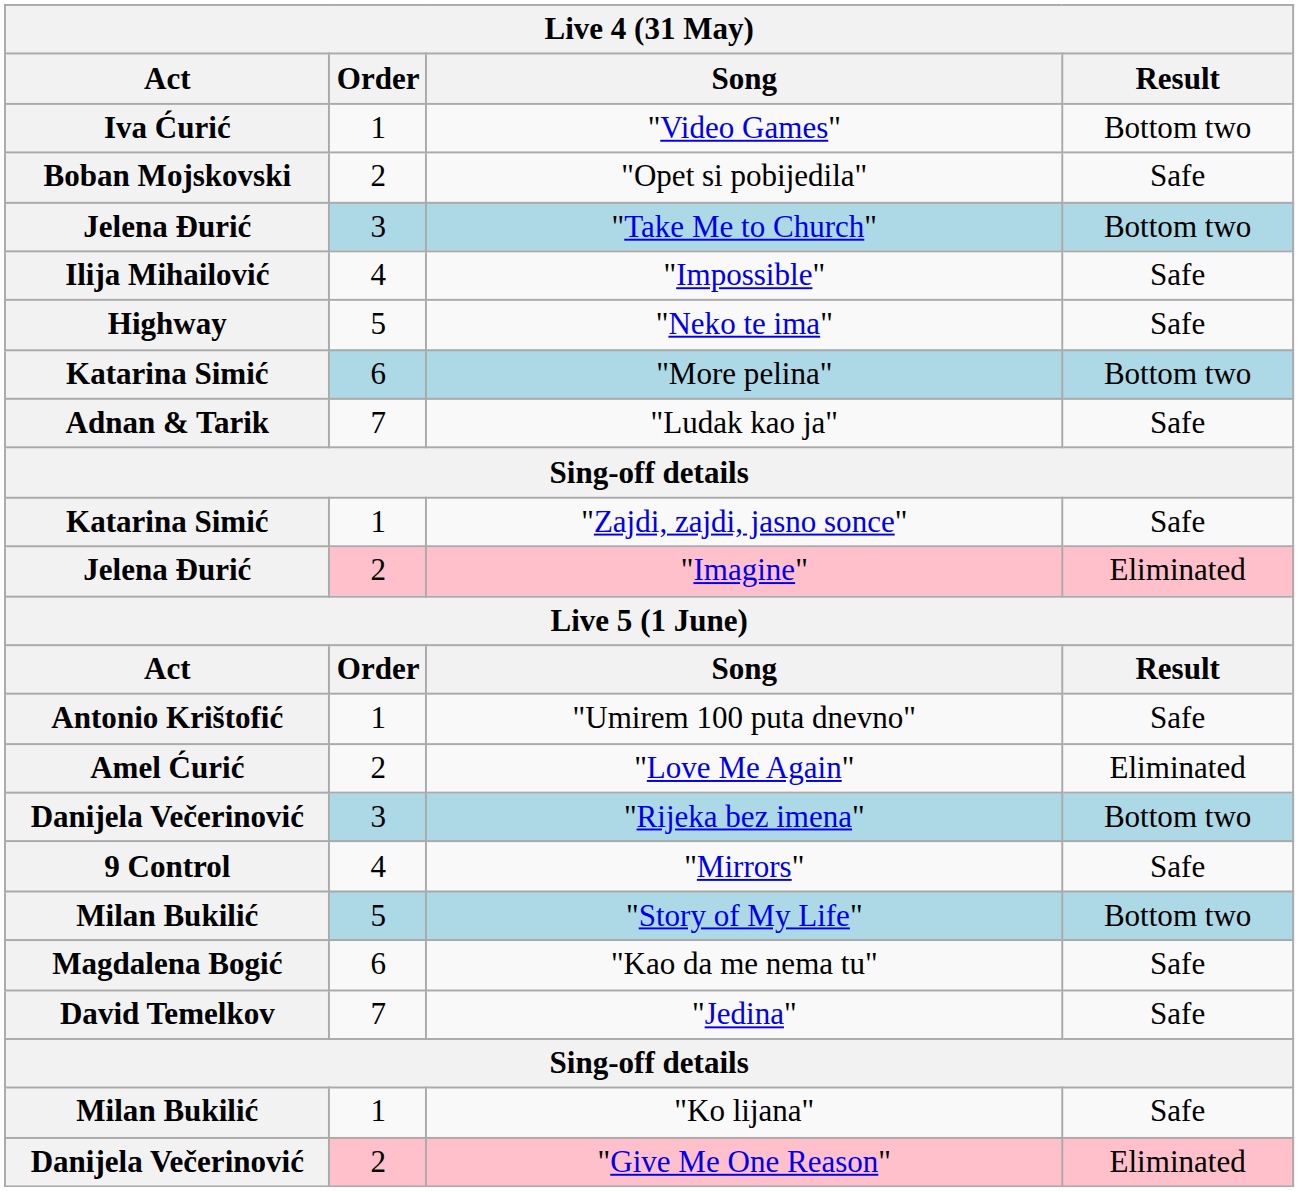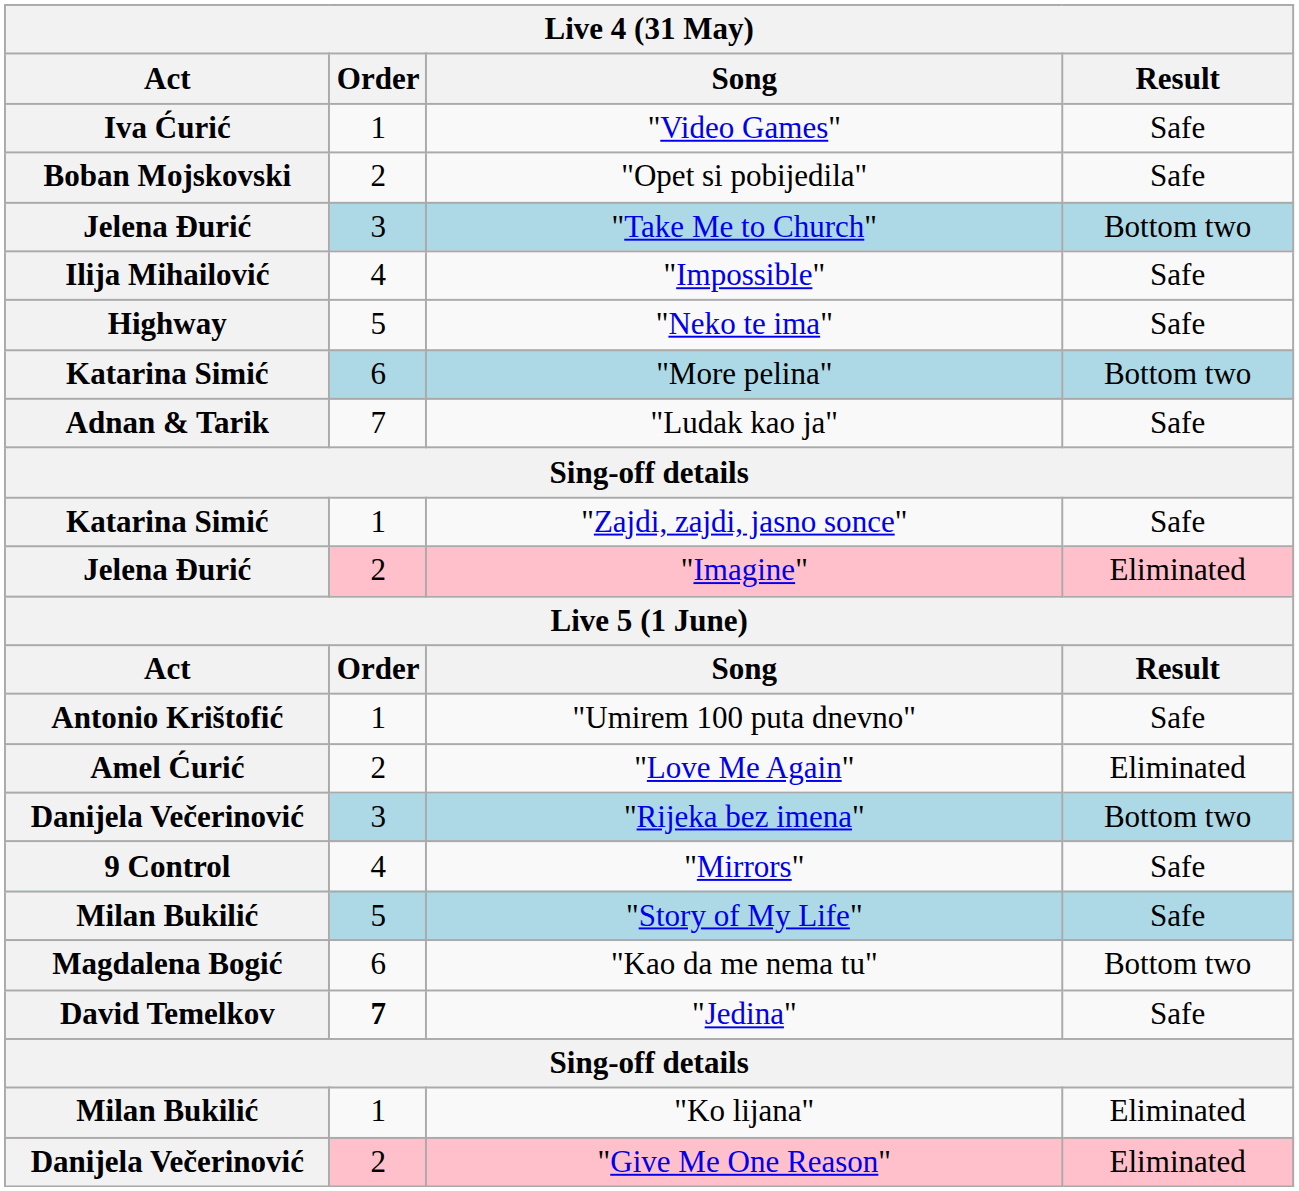 <table class="wikitable plainrowheaders" style="text-align:center;">
 <tr>
 <th colspan="4">Live 4 (31 May)</th>
 </tr>
 <tr>
 <th scope="col" style="width:10em;">Act</th>
 <th scope="col">Order</th>
 <th scope="col" style="width:20em;">Song</th>
 <th scope="col" style="width:7em;">Result</th>
 </tr>
 <tr>
 <th scope="row">Iva Ćurić</th>
 <td>1</td>
 <td>"<a href='#'>Video Games</a>"</td>
-<td>Bottom two</td>
+<td>Safe</td>
 </tr>
 <tr>
 <th scope="row">Boban Mojskovski</th>
 <td>2</td>
 <td>"Opet si pobijedila"</td>
 <td>Safe</td>
 </tr>
 <tr style="background:lightblue;">
 <th scope="row">Jelena Đurić</th>
 <td>3</td>
 <td>"<a href='#'>Take Me to Church</a>"</td>
 <td>Bottom two</td>
 </tr>
 <tr>
 <th scope="row">Ilija Mihailović</th>
 <td>4</td>
 <td>"<a href='#'>Impossible</a>"</td>
 <td>Safe</td>
 </tr>
 <tr>
 <th scope="row">Highway</th>
 <td>5</td>
 <td>"<a href='#'>Neko te ima</a>"</td>
 <td>Safe</td>
 </tr>
 <tr style="background:lightblue;">
 <th scope="row">Katarina Simić</th>
 <td>6</td>
 <td>"More pelina"</td>
 <td>Bottom two</td>
 </tr>
 <tr>
 <th scope="row">Adnan & Tarik</th>
 <td>7</td>
 <td>"Ludak kao ja"</td>
 <td>Safe</td>
 </tr>
 <tr>
 <th colspan="4">Sing-off details</th>
 </tr>
 <tr>
 <th scope="row">Katarina Simić</th>
 <td>1</td>
 <td>"<a href='#'>Zajdi, zajdi, jasno sonce</a>"</td>
 <td>Safe</td>
 </tr>
 <tr style="background:pink;">
 <th scope="row">Jelena Đurić</th>
 <td>2</td>
 <td>"<a href='#'>Imagine</a>"</td>
 <td>Eliminated</td>
 </tr>
 <tr>
 <th colspan="4">Live 5 (1 June)</th>
 </tr>
 <tr>
 <th scope="col" style="width:10em;">Act</th>
 <th scope="col">Order</th>
 <th scope="col" style="width:20em;">Song</th>
 <th scope="col" style="width:7em;">Result</th>
 </tr>
 <tr>
 <th scope="row">Antonio Krištofić</th>
 <td>1</td>
 <td>"Umirem 100 puta dnevno"</td>
 <td>Safe</td>
 </tr>
 <tr>
 <th scope="row">Amel Ćurić</th>
 <td>2</td>
 <td>"<a href='#'>Love Me Again</a>"</td>
 <td>Eliminated</td>
 </tr>
 <tr style="background:lightblue;">
 <th scope="row">Danijela Večerinović</th>
 <td>3</td>
 <td>"<a href='#'>Rijeka bez imena</a>"</td>
 <td>Bottom two</td>
 </tr>
 <tr>
 <th scope="row">9 Control</th>
 <td>4</td>
 <td>"<a href='#'>Mirrors</a>"</td>
 <td>Safe</td>
 </tr>
 <tr style="background:lightblue;">
 <th scope="row">Milan Bukilić</th>
 <td>5</td>
 <td>"<a href='#'>Story of My Life</a>"</td>
-<td>Bottom two</td>
+<td>Safe</td>
 </tr>
 <tr>
 <th scope="row">Magdalena Bogić</th>
 <td>6</td>
 <td>"Kao da me nema tu"</td>
-<td>Safe</td>
+<td>Bottom two</td>
 </tr>
 <tr>
 <th scope="row">David Temelkov</th>
-<td>7</td>
+<td><strong>7</strong></td>
 <td>"<a href='#'>Jedina</a>"</td>
 <td>Safe</td>
 </tr>
 <tr>
 <th colspan="4">Sing-off details</th>
 </tr>
 <tr>
 <th scope="row">Milan Bukilić</th>
 <td>1</td>
 <td>"Ko lijana"</td>
-<td>Safe</td>
+<td>Eliminated</td>
 </tr>
 <tr style="background:pink;">
 <th scope="row">Danijela Večerinović</th>
 <td>2</td>
 <td>"<a href='#'>Give Me One Reason</a>"</td>
 <td>Eliminated</td>
 </tr>
 </table>
